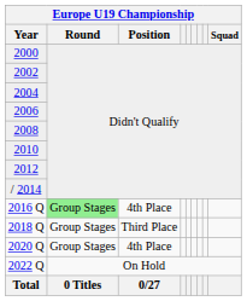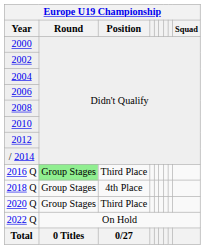 <table class="wikitable" style="text-align: center;">
 <tr>
 <th colspan=9><a href='#'>Europe U19 Championship</a></th>
 </tr>
 <tr>
 <th>Year</th>
 <th>Round</th>
 <th>Position</th>
 <th></th>
 <th></th>
 <th></th>
 <th></th>
 <th></th>
 <th><small>Squad</small></th>
 </tr>
 <tr bgcolor="efefef">
 <td> <a href='#'>2000</a></td>
 <td colspan=8 rowspan=8>Didn't Qualify</td>
 </tr>
 <tr bgcolor="efefef">
 <td> <a href='#'>2002</a></td>
 </tr>
 <tr bgcolor="efefef">
 <td> <a href='#'>2004</a></td>
 </tr>
 <tr bgcolor="efefef">
 <td> <a href='#'>2006</a></td>
 </tr>
 <tr bgcolor="efefef">
 <td> <a href='#'>2008</a></td>
 </tr>
 <tr bgcolor="efefef">
 <td> <a href='#'>2010</a></td>
 </tr>
 <tr bgcolor="efefef">
 <td> <a href='#'>2012</a></td>
 </tr>
 <tr bgcolor="efefef">
 <td>/ <a href='#'>2014</a></td>
 </tr>
 <tr>
 <td><a href='#'>2016</a> Q</td>
 <td style="background: lightgreen;">Group Stages</td>
-<td>4th Place</td>
+<td>Third Place</td>
 <td></td>
 <td></td>
 <td></td>
 <td></td>
 <td></td>
 <td></td>
 </tr>
 <tr>
 <td><a href='#'>2018</a> Q</td>
 <td>Group Stages</td>
-<td>Third Place</td>
+<td>4th Place</td>
 <td></td>
 <td></td>
 <td></td>
 <td></td>
 <td></td>
 <td></td>
 </tr>
 <tr>
 <td><a href='#'>2020</a> Q</td>
 <td>Group Stages</td>
-<td>4th Place</td>
+<td>Third Place</td>
 <td></td>
 <td></td>
 <td></td>
 <td></td>
 <td></td>
 <td></td>
 </tr>
 <tr>
 <td><a href='#'>2022</a> Q</td>
 <td colspan=8>On Hold</td>
 </tr>
 <tr>
 <th>Total</th>
 <th>0 Titles</th>
 <th>0/27</th>
 <th></th>
 <th></th>
 <th></th>
 <th></th>
 <th></th>
 <th></th>
 </tr>
 </table>
